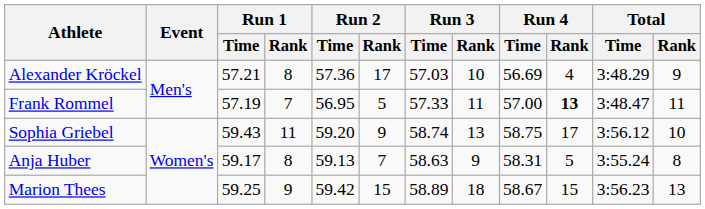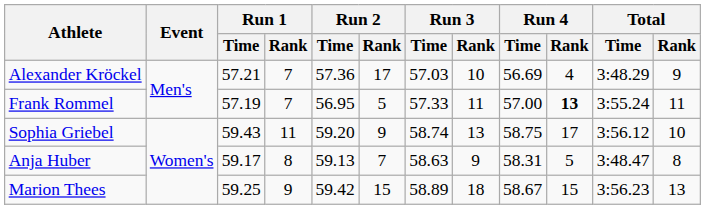 <table class="wikitable" style="font-size:90%">
 <tr>
 <th rowspan="2">Athlete</th>
 <th rowspan="2">Event</th>
 <th colspan="2">Run 1</th>
 <th colspan="2">Run 2</th>
 <th colspan="2">Run 3</th>
 <th colspan="2">Run 4</th>
 <th colspan="2">Total</th>
 </tr>
 <tr style="font-size:95%">
 <th>Time</th>
 <th>Rank</th>
 <th>Time</th>
 <th>Rank</th>
 <th>Time</th>
 <th>Rank</th>
 <th>Time</th>
 <th>Rank</th>
 <th>Time</th>
 <th>Rank</th>
 </tr>
 <tr align=center>
 <td align=left><a href='#'>Alexander Kröckel</a></td>
 <td align=left rowspan=2><a href='#'>Men's</a></td>
 <td>57.21</td>
-<td>8</td>
+<td>7</td>
 <td>57.36</td>
 <td>17</td>
 <td>57.03</td>
 <td>10</td>
 <td>56.69</td>
 <td>4</td>
 <td>3:48.29</td>
 <td>9</td>
 </tr>
 <tr align=center>
 <td align=left><a href='#'>Frank Rommel</a></td>
 <td>57.19</td>
 <td>7</td>
 <td>56.95</td>
 <td>5</td>
 <td>57.33</td>
 <td>11</td>
 <td>57.00</td>
 <td><strong>13</strong></td>
-<td>3:48.47</td>
+<td>3:55.24</td>
 <td>11</td>
 </tr>
 <tr align=center>
 <td align=left><a href='#'>Sophia Griebel</a></td>
 <td align=left rowspan=3><a href='#'>Women's</a></td>
 <td>59.43</td>
 <td>11</td>
 <td>59.20</td>
 <td>9</td>
 <td>58.74</td>
 <td>13</td>
 <td>58.75</td>
 <td>17</td>
 <td>3:56.12</td>
 <td>10</td>
 </tr>
 <tr align=center>
 <td align=left><a href='#'>Anja Huber</a></td>
 <td>59.17</td>
 <td>8</td>
 <td>59.13</td>
 <td>7</td>
 <td>58.63</td>
 <td>9</td>
 <td>58.31</td>
 <td>5</td>
-<td>3:55.24</td>
+<td>3:48.47</td>
 <td>8</td>
 </tr>
 <tr align=center>
 <td align=left><a href='#'>Marion Thees</a></td>
 <td>59.25</td>
 <td>9</td>
 <td>59.42</td>
 <td>15</td>
 <td>58.89</td>
 <td>18</td>
 <td>58.67</td>
 <td>15</td>
 <td>3:56.23</td>
 <td>13</td>
 </tr>
 </table>
